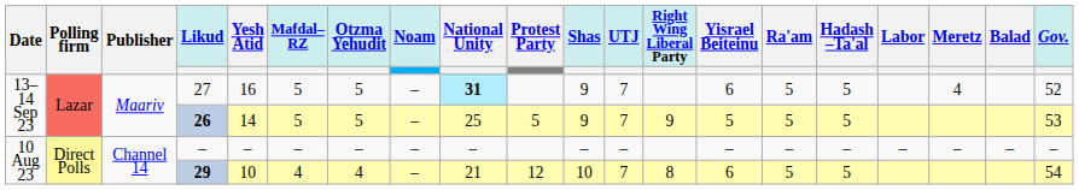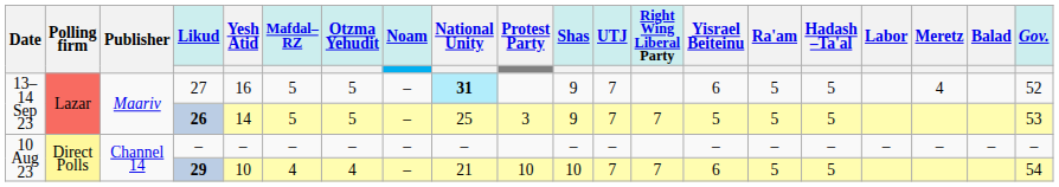 <table class="wikitable sortable" style=text-align:center;font-size:90%;line-height:12px>
 <tr>
 <th rowspan=2>Date</th>
 <th rowspan=2>Polling firm</th>
 <th rowspan=2>Publisher</th>
 <th style=background:#cee><a href='#'>Likud</a></th>
 <th><a href='#'>Yesh<br>Atid</a></th>
 <th style=background:#cee;font-size:90%><a href='#'>Mafdal–<br>RZ</a></th>
 <th style=background:#cee><a href='#'>Otzma<br>Yehudit</a></th>
 <th style=background:#cee><a href='#'>Noam</a></th>
 <th><a href='#'>National<br>Unity</a></th>
 <th><a href='#'>Protest<br>Party</a></th>
 <th style=background:#cee><a href='#'>Shas</a></th>
 <th style=background:#cee><a href='#'>UTJ</a></th>
 <th style=background:#cee;font-size:90%><a href='#'>Right Wing<br>Liberal</a><br>Party</th>
 <th><a href='#'>Yisrael<br>Beiteinu</a></th>
 <th><a href='#'>Ra'am</a></th>
 <th><a href='#'>Hadash<br>–Ta'al</a></th>
 <th><a href='#'>Labor</a></th>
 <th><a href='#'>Meretz</a></th>
 <th><a href='#'>Balad</a></th>
 <th style=background:#cee><a href='#'><em>Gov.</em></a></th>
 </tr>
 <tr>
 <th style=background:></th>
 <th style=background:></th>
 <th style=background:></th>
 <th style=background:></th>
 <th style=background:#01AFF0></th>
 <th style=background:></th>
 <th style=background:grey></th>
 <th style=background:></th>
 <th style=background:></th>
 <th style=background:></th>
 <th style=background:></th>
 <th style=background:></th>
 <th style=background:></th>
 <th style=background:></th>
 <th style=background:></th>
 <th style=background:></th>
 <th style=background:></th>
 </tr>
 <tr>
 <td rowspan=2 data-sort-value=2023-09-14>13–14 Sep 23</td>
 <td rowspan=2 style=background:#F86B61>Lazar</td>
 <td rowspan=2><em><a href='#'>Maariv</a></em></td>
 <td>27					</td>
 <td>16					</td>
 <td>5					</td>
 <td>5					</td>
 <td>–					</td>
 <td style=background:#B2EDFB><strong>31</strong>	</td>
 <td>			</td>
 <td>9					</td>
 <td>7					</td>
 <td>			</td>
 <td>6					</td>
 <td>5					</td>
 <td>5					</td>
 <td>	</td>
 <td>4					</td>
 <td>	</td>
 <td>52					</td>
 </tr>
 <tr style=background:#fffdb0>
 <td style=background:#BBCDE4><strong>26</strong>	</td>
 <td>14					</td>
 <td>5					</td>
 <td>5					</td>
 <td>–					</td>
 <td>25					</td>
-<td>5					</td>
+<td>3					</td>
 <td>9					</td>
 <td>7					</td>
-<td>9					</td>
+<td>7					</td>
 <td>5					</td>
 <td>5					</td>
 <td>5					</td>
 <td>	</td>
 <td>	</td>
 <td>	</td>
 <td>53					</td>
 </tr>
 <tr>
 <td rowspan=2 data-sort-value=2023-08-10>10 Aug 23</td>
 <td rowspan=2 style=background:#fff89c>Direct Polls</td>
 <td rowspan=2><a href='#'>Channel 14</a></td>
 <td>–					</td>
 <td>–					</td>
 <td>–					</td>
 <td>–					</td>
 <td>–					</td>
 <td>–					</td>
 <td>			</td>
 <td>–					</td>
 <td>–					</td>
 <td>			</td>
 <td>–					</td>
 <td>–					</td>
 <td>–					</td>
 <td>–					</td>
 <td>–					</td>
 <td>–					</td>
 <td>–					</td>
 </tr>
 <tr style=background:#fffdb0>
 <td style=background:#BBCDE4><strong>29</strong>	</td>
 <td>10					</td>
 <td>4					</td>
 <td>4					</td>
 <td>–					</td>
 <td>21					</td>
-<td>12					</td>
+<td>10					</td>
 <td>10					</td>
 <td>7					</td>
-<td>8					</td>
+<td>7					</td>
 <td>6					</td>
 <td>5					</td>
 <td>5					</td>
 <td>	</td>
 <td>	</td>
 <td>	</td>
 <td>54					</td>
 </tr>
 </table>
